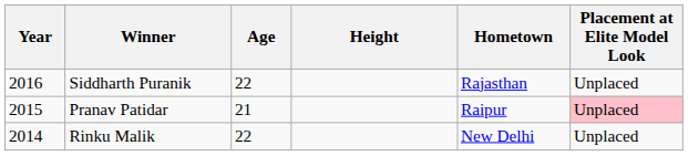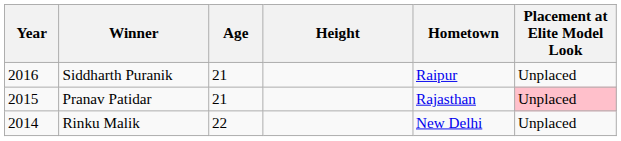 <table class="wikitable">
 <tr>
 <th width=50>Year</th>
 <th width=150>Winner</th>
 <th width=50>Age</th>
 <th width=150>Height</th>
 <th width=100>Hometown</th>
 <th width=100>Placement at Elite Model Look</th>
 </tr>
 <tr>
 <td>2016</td>
 <td>Siddharth Puranik</td>
-<td>22</td>
+<td>21</td>
 <td></td>
-<td><a href='#'>Rajasthan</a></td>
+<td><a href='#'>Raipur</a></td>
 <td>Unplaced</td>
 </tr>
 <tr>
 <td>2015</td>
 <td>Pranav Patidar</td>
 <td>21</td>
 <td></td>
-<td><a href='#'>Raipur</a></td>
+<td><a href='#'>Rajasthan</a></td>
 <td style="background: pink;">Unplaced</td>
 </tr>
 <tr>
 <td>2014</td>
 <td>Rinku Malik</td>
 <td>22</td>
 <td></td>
 <td><a href='#'>New Delhi</a></td>
 <td>Unplaced</td>
 </tr>
 </table>
